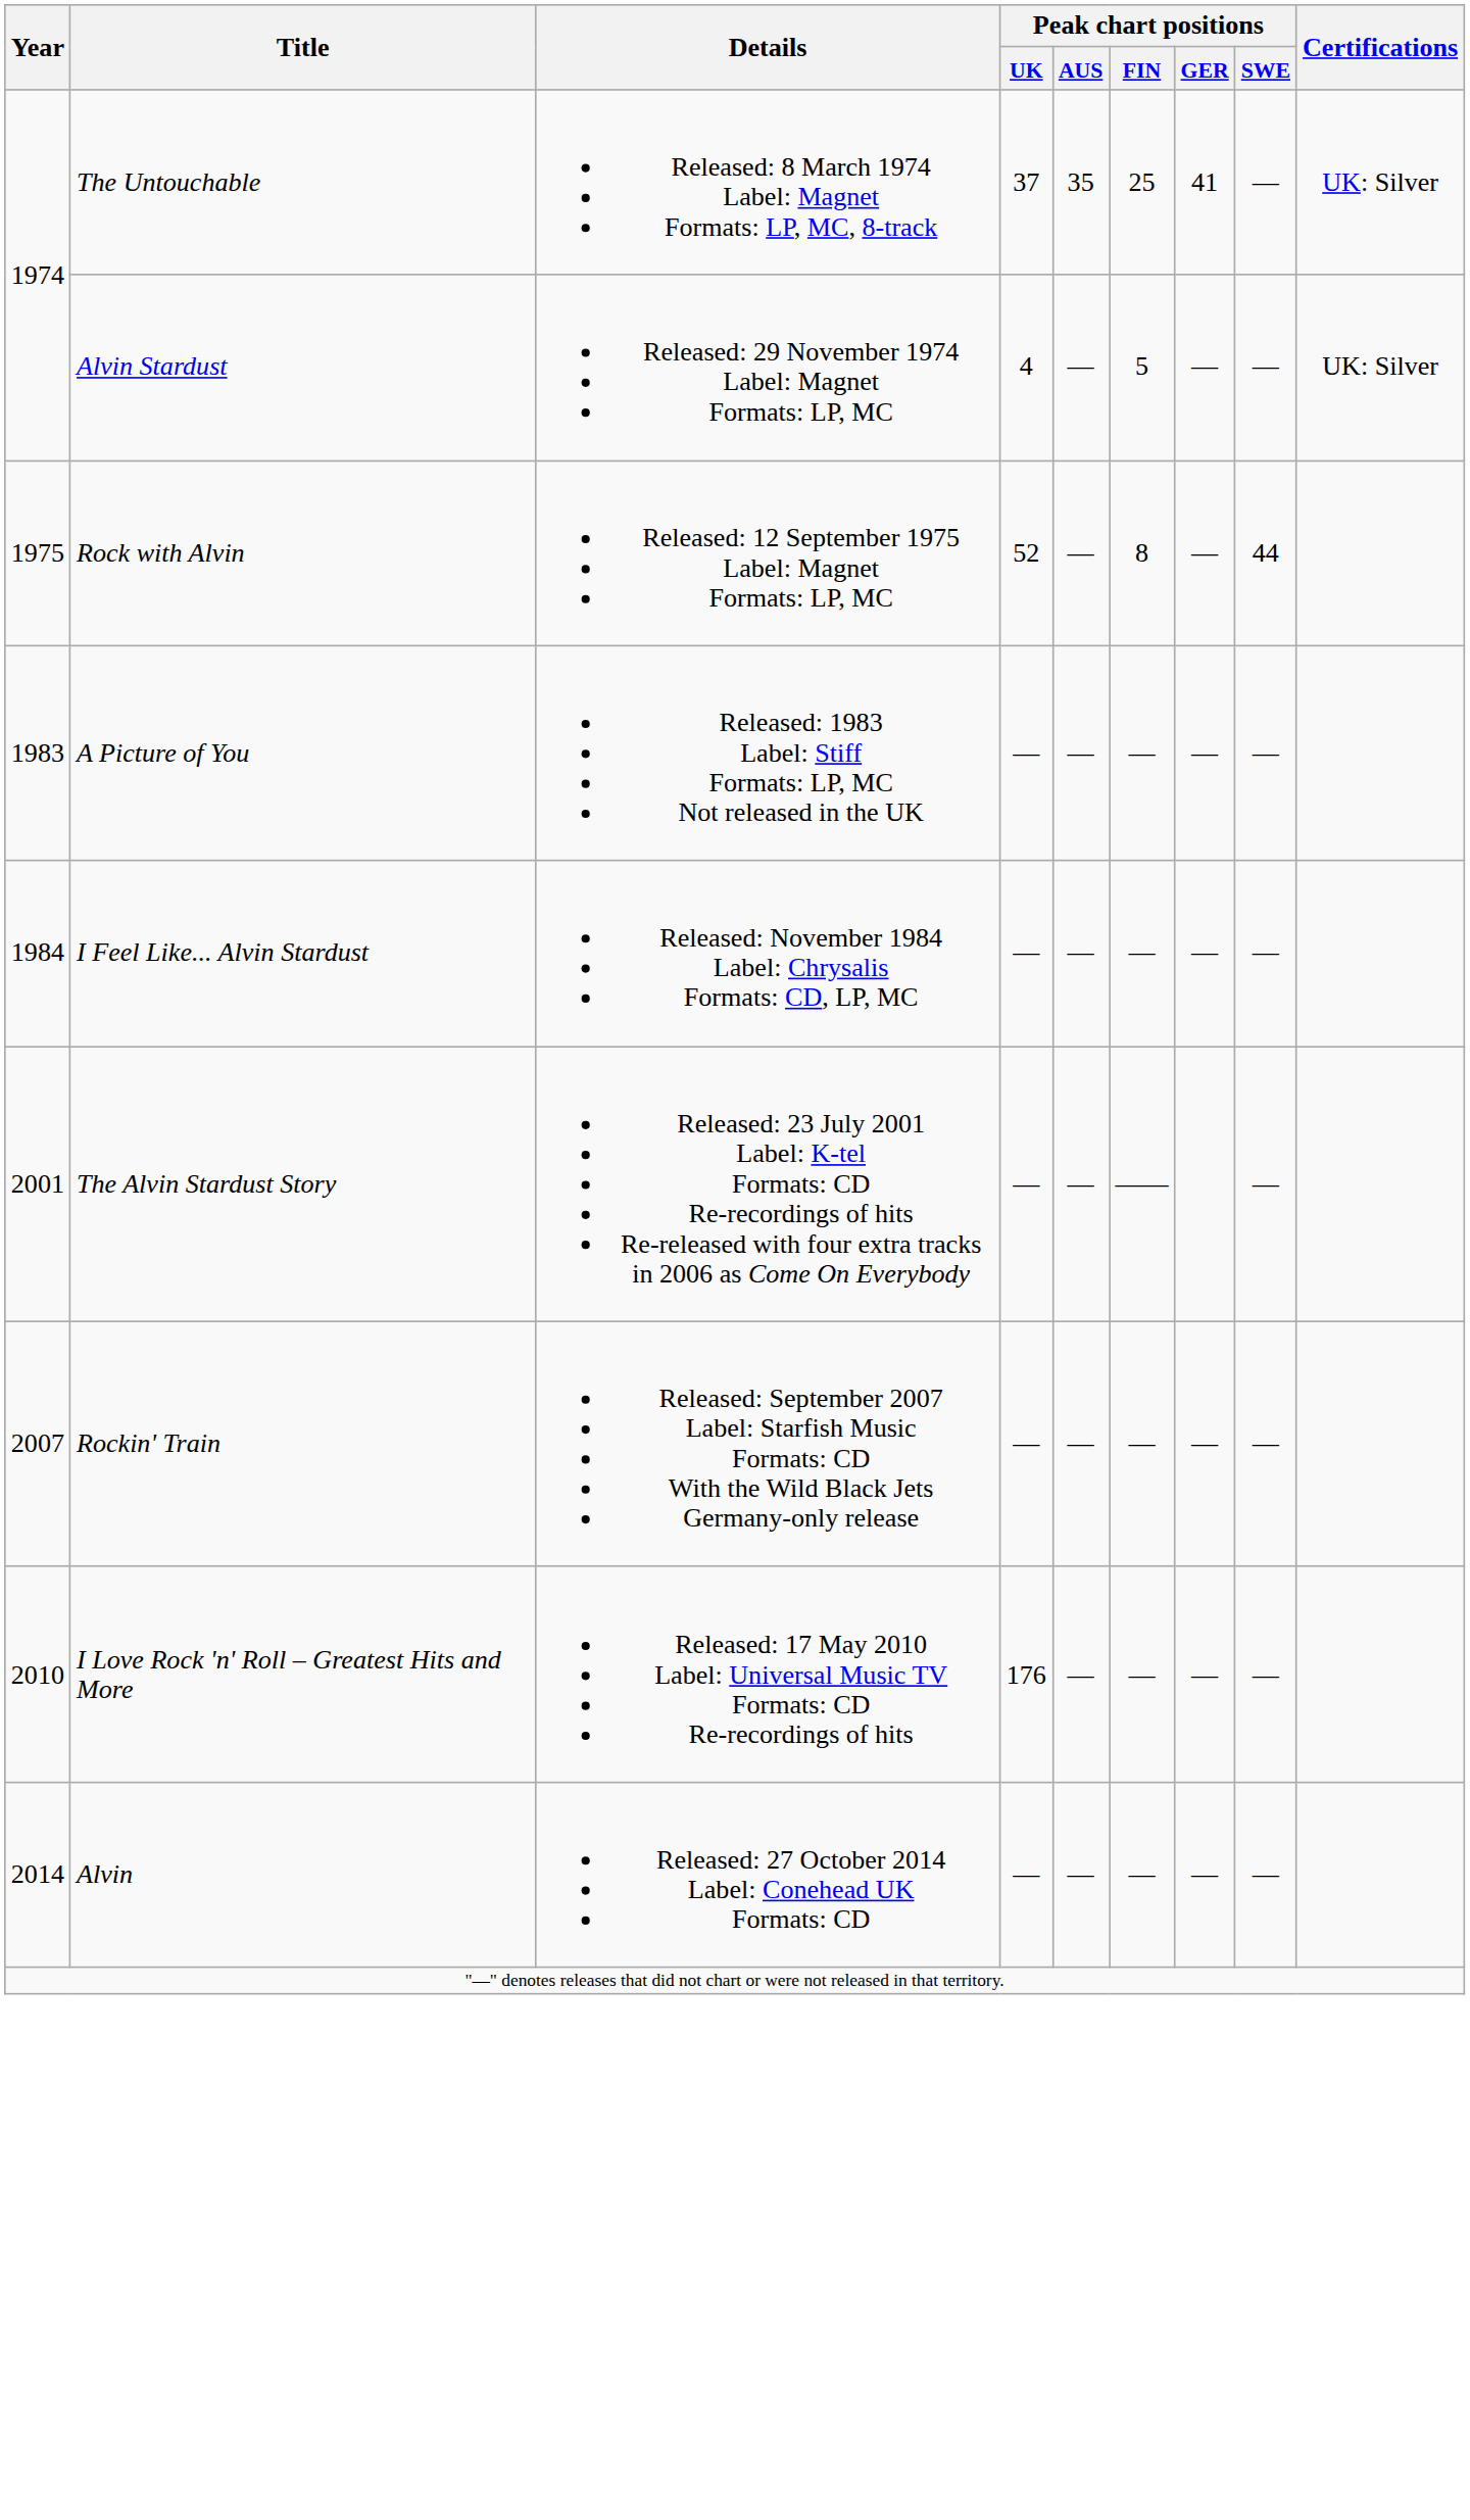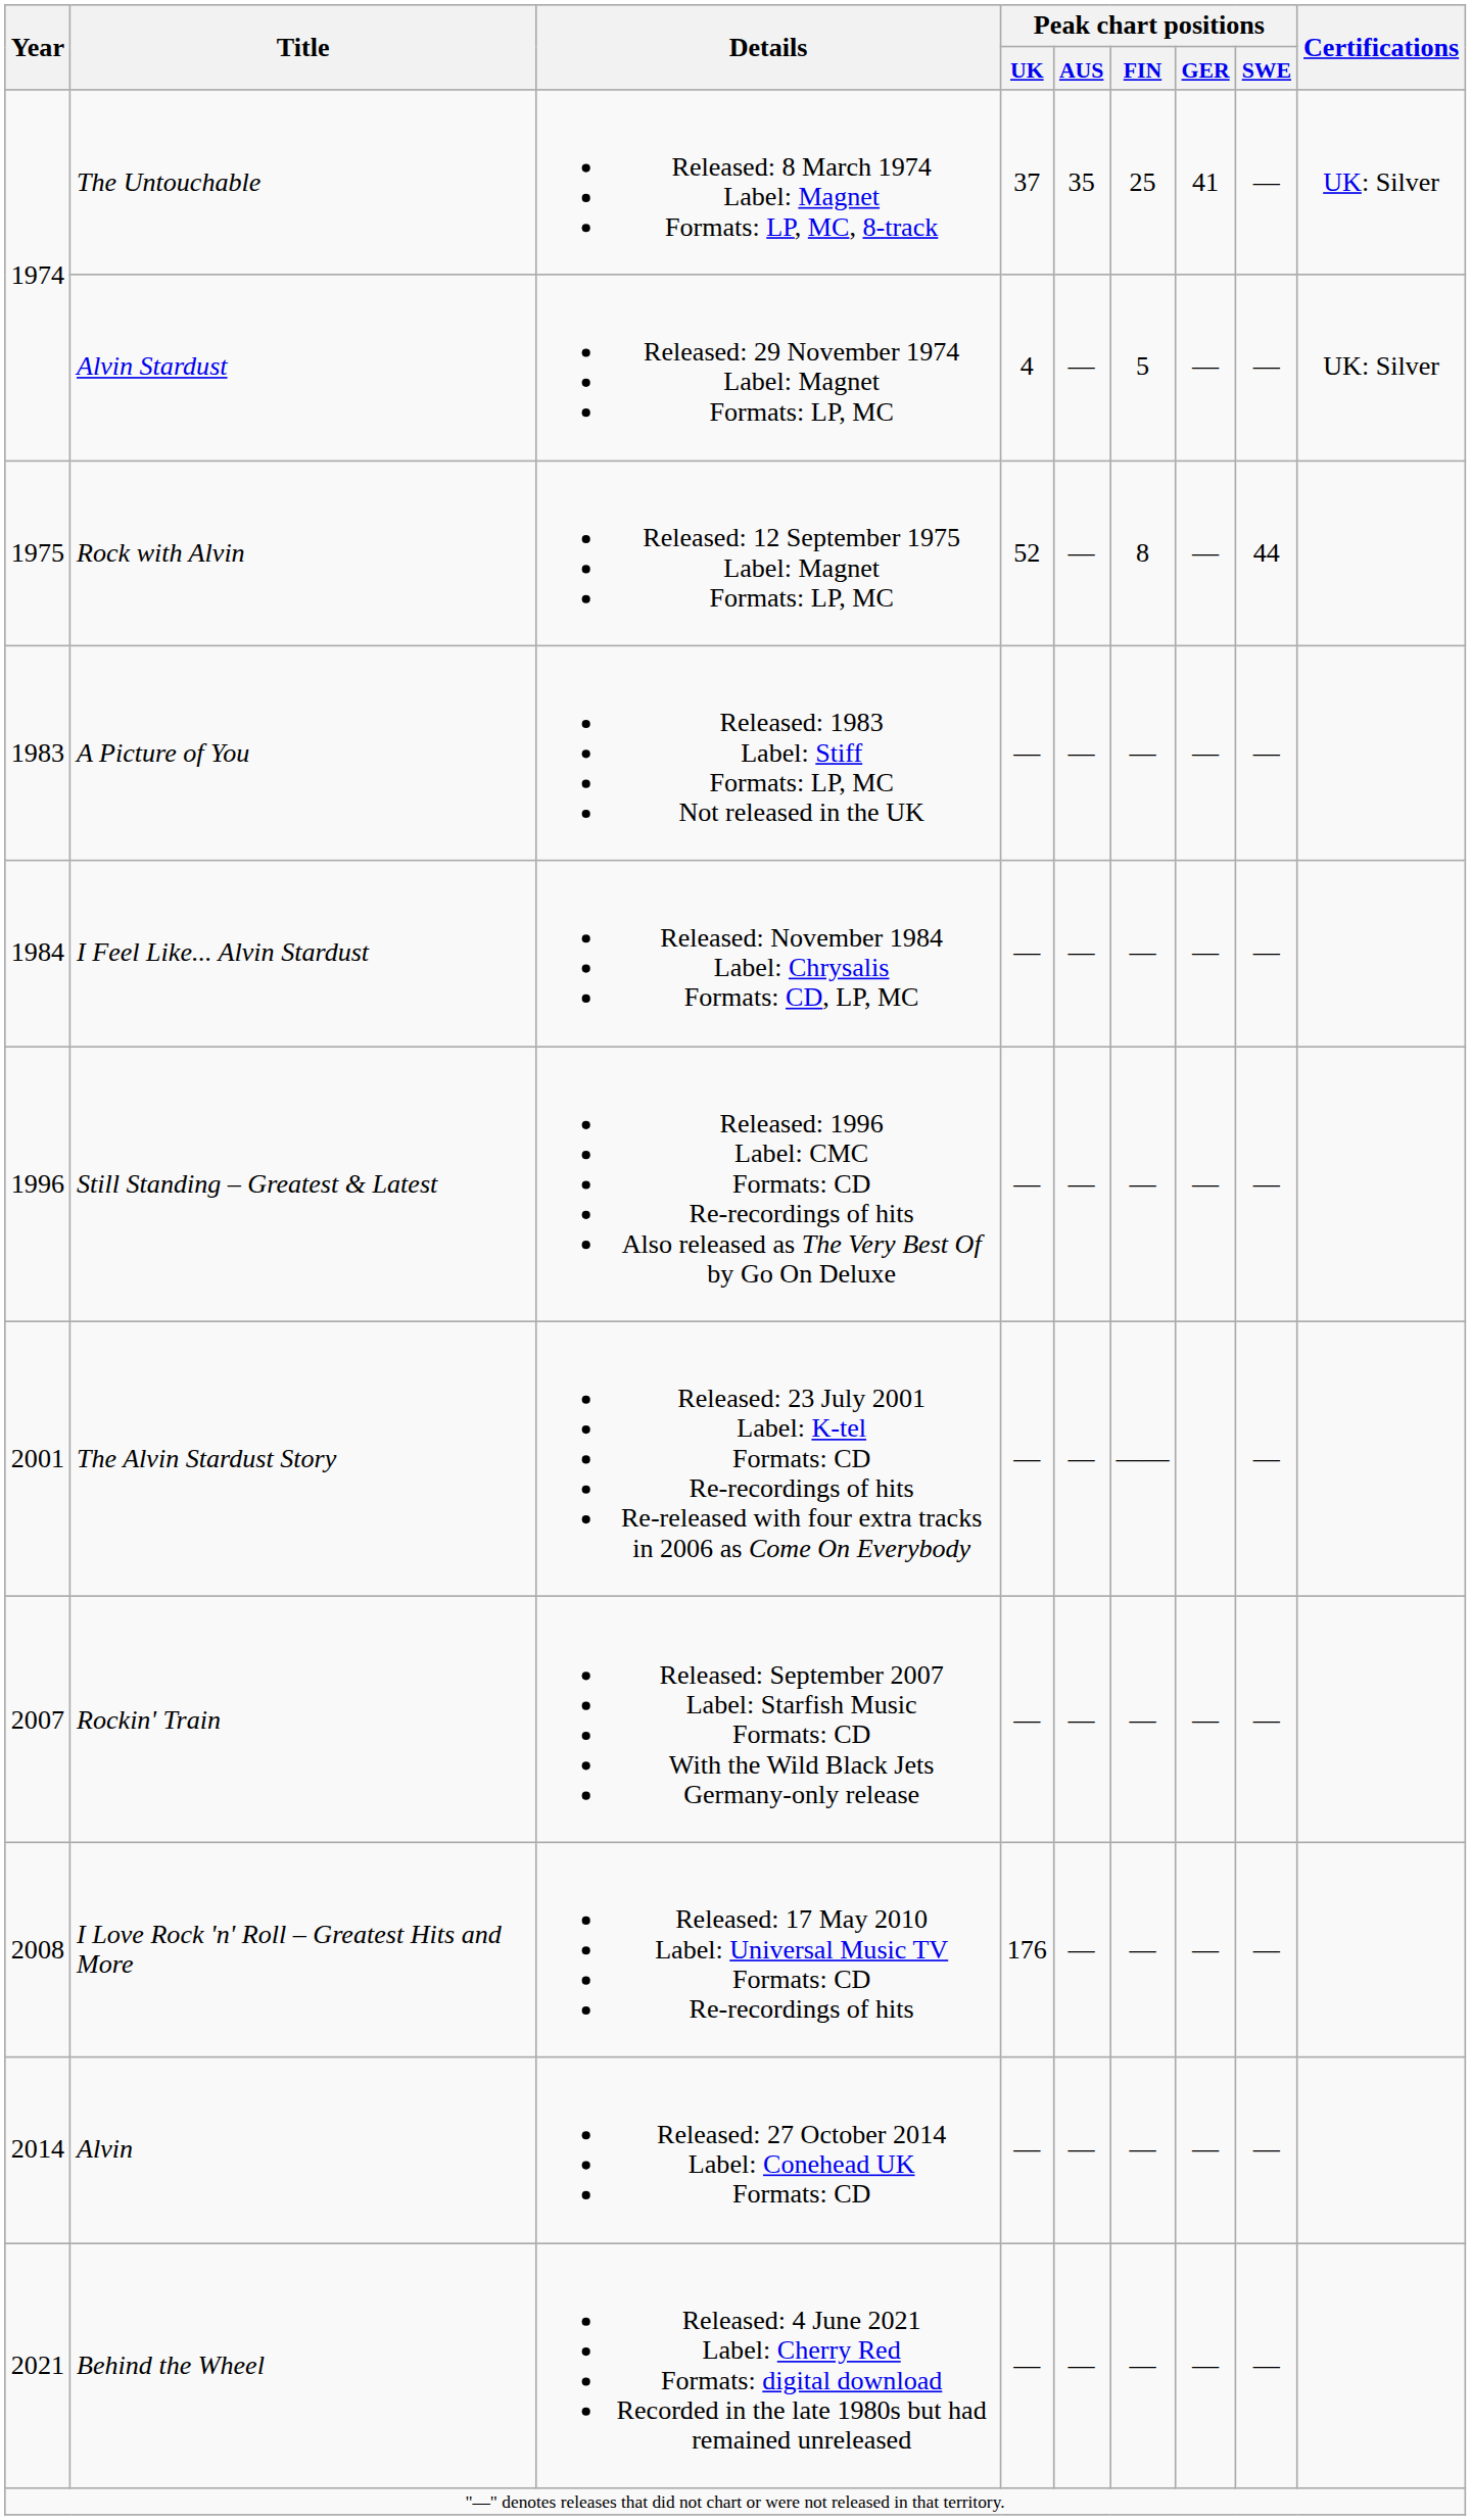 <table class="wikitable" style="text-align:center">
 <tr>
 <th rowspan="2">Year</th>
 <th rowspan="2" style="width:17em;">Title</th>
 <th rowspan="2" style="width:17em;">Details</th>
 <th colspan="5">Peak chart positions</th>
 <th rowspan="2"><a href='#'>Certifications</a></th>
 </tr>
 <tr>
 <th><small><a href='#'>UK</a></small><br></th>
 <th><small><a href='#'>AUS</a></small><br></th>
 <th><small><a href='#'>FIN</a></small><br></th>
 <th><small><a href='#'>GER</a></small><br></th>
 <th><small><a href='#'>SWE</a></small><br></th>
 </tr>
 <tr>
 <td rowspan="2">1974</td>
 <td align="left"><em>The Untouchable</em></td>
 <td><br><ul><li>Released: 8 March 1974</li><li>Label: <a href='#'>Magnet</a></li><li>Formats: <a href='#'>LP</a>, <a href='#'>MC</a>, <a href='#'>8-track</a></li></ul></td>
 <td>37</td>
 <td>35</td>
 <td>25</td>
 <td>41</td>
 <td>—</td>
 <td><a href='#'>UK</a>: Silver</td>
 </tr>
 <tr>
 <td align="left"><em><a href='#'>Alvin Stardust</a></em></td>
 <td><br><ul><li>Released: 29 November 1974</li><li>Label: Magnet</li><li>Formats: LP, MC</li></ul></td>
 <td>4</td>
 <td>—</td>
 <td>5</td>
 <td>—</td>
 <td>—</td>
 <td>UK: Silver</td>
 </tr>
 <tr>
 <td>1975</td>
 <td align="left"><em>Rock with Alvin</em></td>
 <td><br><ul><li>Released: 12 September 1975</li><li>Label: Magnet</li><li>Formats: LP, MC</li></ul></td>
 <td>52</td>
 <td>—</td>
 <td>8</td>
 <td>—</td>
 <td>44</td>
 <td></td>
 </tr>
 <tr>
 <td>1983</td>
 <td align="left"><em>A Picture of You</em></td>
 <td><br><ul><li>Released: 1983</li><li>Label: <a href='#'>Stiff</a></li><li>Formats: LP, MC</li><li>Not released in the UK</li></ul></td>
 <td>—</td>
 <td>—</td>
 <td>—</td>
 <td>—</td>
 <td>—</td>
 <td></td>
 </tr>
 <tr>
 <td>1984</td>
 <td align="left"><em>I Feel Like... Alvin Stardust</em></td>
 <td><br><ul><li>Released: November 1984</li><li>Label: <a href='#'>Chrysalis</a></li><li>Formats: <a href='#'>CD</a>, LP, MC</li></ul></td>
 <td>—</td>
 <td>—</td>
 <td>—</td>
 <td>—</td>
 <td>—</td>
 <td></td>
 </tr>
 <tr>
+<td>1996</td>
+<td align="left"><em>Still Standing – Greatest & Latest</em></td>
+<td><br><ul><li>Released: 1996</li><li>Label: CMC</li><li>Formats: CD</li><li>Re-recordings of hits</li><li>Also released as <em>The Very Best Of</em> by Go On Deluxe</li></ul></td>
+<td>—</td>
+<td>—</td>
+<td>—</td>
+<td>—</td>
+<td>—</td>
+<td></td>
+</tr>
+<tr>
 <td>2001</td>
 <td align="left"><em>The Alvin Stardust Story</em></td>
 <td><br><ul><li>Released: 23 July 2001</li><li>Label: <a href='#'>K-tel</a></li><li>Formats: CD</li><li>Re-recordings of hits</li><li>Re-released with four extra tracks in 2006 as <em>Come On Everybody</em></li></ul></td>
 <td>—</td>
 <td>—</td>
 <td>——</td>
 <td></td>
 <td>—</td>
 <td></td>
 </tr>
 <tr>
 <td>2007</td>
 <td align="left"><em>Rockin' Train</em></td>
 <td><br><ul><li>Released: September 2007</li><li>Label: Starfish Music</li><li>Formats: CD</li><li>With the Wild Black Jets</li><li>Germany-only release</li></ul></td>
 <td>—</td>
 <td>—</td>
 <td>—</td>
 <td>—</td>
 <td>—</td>
 <td></td>
 </tr>
 <tr>
-<td>2010</td>
+<td>2008</td>
 <td align="left"><em>I Love Rock 'n' Roll – Greatest Hits and More</em></td>
 <td><br><ul><li>Released: 17 May 2010</li><li>Label: <a href='#'>Universal Music TV</a></li><li>Formats: CD</li><li>Re-recordings of hits</li></ul></td>
 <td>176</td>
 <td>—</td>
 <td>—</td>
 <td>—</td>
 <td>—</td>
 <td></td>
 </tr>
 <tr>
 <td>2014</td>
 <td align="left"><em>Alvin</em></td>
 <td><br><ul><li>Released: 27 October 2014</li><li>Label: <a href='#'>Conehead UK</a></li><li>Formats: CD</li></ul></td>
 <td>—</td>
 <td>—</td>
 <td>—</td>
 <td>—</td>
 <td>—</td>
 <td></td>
 </tr>
 <tr>
+<td>2021</td>
+<td align="left"><em>Behind the Wheel</em></td>
+<td><br><ul><li>Released: 4 June 2021</li><li>Label: <a href='#'>Cherry Red</a></li><li>Formats: <a href='#'>digital download</a></li><li>Recorded in the late 1980s but had remained unreleased</li></ul></td>
+<td>—</td>
+<td>—</td>
+<td>—</td>
+<td>—</td>
+<td>—</td>
+<td></td>
+</tr>
+<tr>
 <td colspan="9" style="font-size:8pt">"—" denotes releases that did not chart or were not released in that territory.</td>
 </tr>
 </table>
